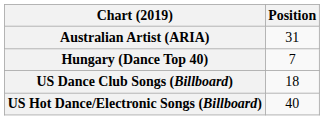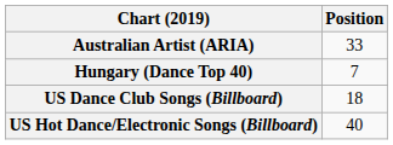 <table class="wikitable sortable plainrowheaders" style="text-align:center">
 <tr>
 <th scope="col">Chart (2019)</th>
 <th scope="col">Position</th>
 </tr>
 <tr>
 <th scope="row">Australian Artist (ARIA)</th>
-<td>31</td>
+<td>33</td>
 </tr>
 <tr>
 <th scope="row">Hungary (Dance Top 40)</th>
 <td>7</td>
 </tr>
 <tr>
 <th scope="row">US Dance Club Songs (<em>Billboard</em>)</th>
 <td>18</td>
 </tr>
 <tr>
 <th scope="row">US Hot Dance/Electronic Songs (<em>Billboard</em>)</th>
 <td>40</td>
 </tr>
 </table>
